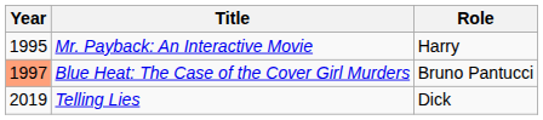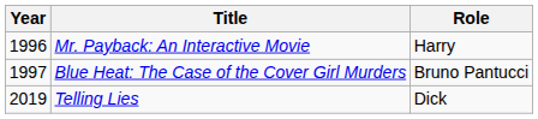 <table class = "wikitable sortable">
 <tr>
 <th>Year</th>
 <th>Title</th>
 <th>Role</th>
 </tr>
 <tr>
-<td>1995</td>
+<td>1996</td>
 <td><em><a href='#'>Mr. Payback: An Interactive Movie</a></em></td>
 <td>Harry</td>
 </tr>
 <tr>
-<td style="background: lightsalmon;">1997</td>
+<td>1997</td>
 <td><em><a href='#'>Blue Heat: The Case of the Cover Girl Murders</a></em></td>
 <td>Bruno Pantucci</td>
 </tr>
 <tr>
 <td>2019</td>
 <td><em><a href='#'>Telling Lies</a></em></td>
 <td>Dick</td>
 </tr>
 </table>
